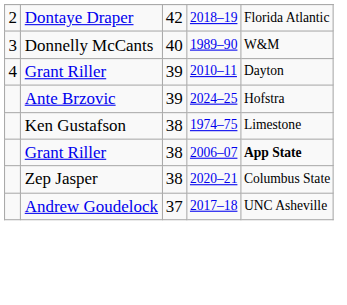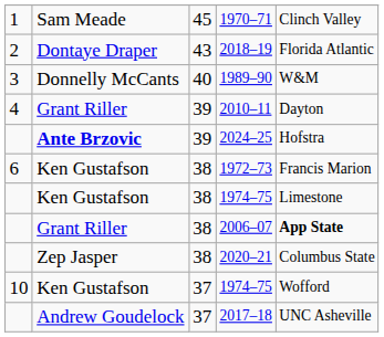 <table class="wikitable">
 <tr>
 </tr>
 <tr>
+<td>1</td>
+<td>Sam Meade</td>
+<td>45</td>
+<td style="font-size:80%;"><a href='#'>1970–71</a></td>
+<td style="font-size:80%;">Clinch Valley</td>
+</tr>
+<tr>
 <td>2</td>
 <td><a href='#'>Dontaye Draper</a></td>
-<td>42</td>
+<td>43</td>
 <td style="font-size:80%;"><a href='#'>2018–19</a></td>
 <td style="font-size:80%;">Florida Atlantic</td>
 </tr>
 <tr>
 <td>3</td>
 <td>Donnelly McCants</td>
 <td>40</td>
 <td style="font-size:80%;"><a href='#'>1989–90</a></td>
 <td style="font-size:80%;">W&M</td>
 </tr>
 <tr>
 <td>4</td>
 <td><a href='#'>Grant Riller</a></td>
 <td>39</td>
 <td style="font-size:80%;"><a href='#'>2010–11</a></td>
 <td style="font-size:80%;">Dayton</td>
 </tr>
 <tr>
 <td></td>
-<td><a href='#'>Ante Brzovic</a></td>
+<td><strong><a href='#'>Ante Brzovic</a></strong></td>
 <td>39</td>
 <td style="font-size:80%;"><a href='#'>2024–25</a></td>
 <td style="font-size:80%;">Hofstra</td>
+</tr>
+<tr>
+<td>6</td>
+<td>Ken Gustafson</td>
+<td>38</td>
+<td style="font-size:80%;"><a href='#'>1972–73</a></td>
+<td style="font-size:80%;">Francis Marion</td>
 </tr>
 <tr>
 <td></td>
 <td>Ken Gustafson</td>
 <td>38</td>
 <td style="font-size:80%;"><a href='#'>1974–75</a></td>
 <td style="font-size:80%;">Limestone</td>
 </tr>
 <tr>
 <td></td>
 <td><a href='#'>Grant Riller</a></td>
 <td>38</td>
 <td style="font-size:80%;"><a href='#'>2006–07</a></td>
 <td style="font-size:80%;"><strong>App State</strong></td>
 </tr>
 <tr>
 <td></td>
 <td>Zep Jasper</td>
 <td>38</td>
 <td style="font-size:80%;"><a href='#'>2020–21</a></td>
 <td style="font-size:80%;">Columbus State</td>
 </tr>
 <tr>
+<td>10</td>
+<td>Ken Gustafson</td>
+<td>37</td>
+<td style="font-size:80%;"><a href='#'>1974–75</a></td>
+<td style="font-size:80%;">Wofford</td>
+</tr>
+<tr>
 <td></td>
 <td><a href='#'>Andrew Goudelock</a></td>
 <td>37</td>
 <td style="font-size:80%;"><a href='#'>2017–18</a></td>
 <td style="font-size:80%;">UNC Asheville</td>
 </tr>
 </table>
